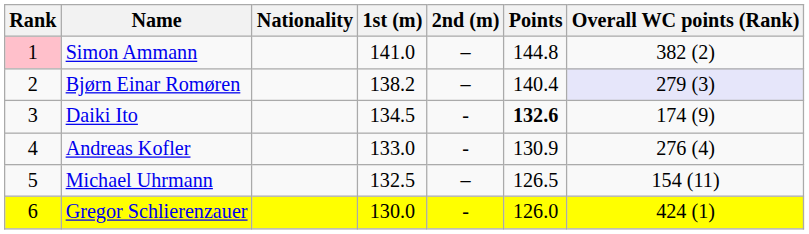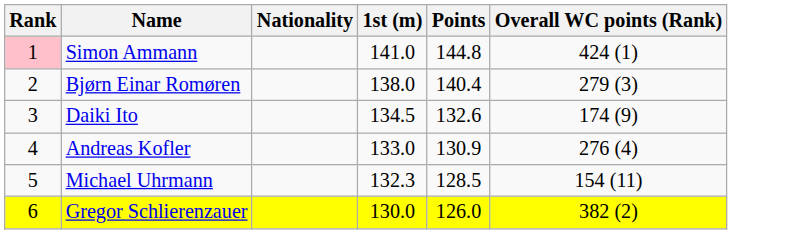 <table class="wikitable">
 <tr>
 <th align=Center>Rank</th>
 <th>Name</th>
 <th>Nationality</th>
 <th align=Center>1st (m)</th>
-<th>2nd (m)</th>
 <th>Points</th>
 <th>Overall WC points (Rank)</th>
 </tr>
 <tr>
 <td align=center style="background: pink;">1</td>
 <td align=left><a href='#'>Simon Ammann</a></td>
 <td align=left></td>
 <td align=center>141.0</td>
-<td align=center>–</td>
 <td align=center>144.8</td>
-<td align=center>382 (2)</td>
+<td align=center>424 (1)</td>
 </tr>
 <tr>
 <td align=center>2</td>
 <td align=left><a href='#'>Bjørn Einar Romøren</a></td>
 <td align=left></td>
-<td align=center>138.2</td>
-<td align=center>–</td>
+<td align=center>138.0</td>
 <td align=center>140.4</td>
-<td align=center style="background: lavender;">279 (3)</td>
+<td align=center>279 (3)</td>
 </tr>
 <tr>
 <td align=center>3</td>
 <td align=left><a href='#'>Daiki Ito</a></td>
 <td align=left></td>
 <td align=center>134.5</td>
-<td align=center>-</td>
-<td align=center><strong>132.6</strong></td>
+<td align=center>132.6</td>
 <td align=center>174 (9)</td>
 </tr>
 <tr>
 <td align=center>4</td>
 <td align=left><a href='#'>Andreas Kofler</a></td>
 <td align=left></td>
 <td align=center>133.0</td>
-<td align=center>-</td>
 <td align=center>130.9</td>
 <td align=center>276 (4)</td>
 </tr>
 <tr>
 <td align=center>5</td>
 <td align=left><a href='#'>Michael Uhrmann</a></td>
 <td align=left></td>
-<td align=center>132.5</td>
-<td align=center>–</td>
-<td align=center>126.5</td>
+<td align=center>132.3</td>
+<td align=center>128.5</td>
 <td align=center>154 (11)</td>
 </tr>
 <tr style="background:#FFFF00;">
 <td align=center>6</td>
 <td align=left><a href='#'>Gregor Schlierenzauer</a></td>
 <td align=left></td>
 <td align=center>130.0</td>
-<td align=center>-</td>
 <td align=center>126.0</td>
-<td align=center>424 (1)</td>
+<td align=center>382 (2)</td>
 </tr>
 </table>
